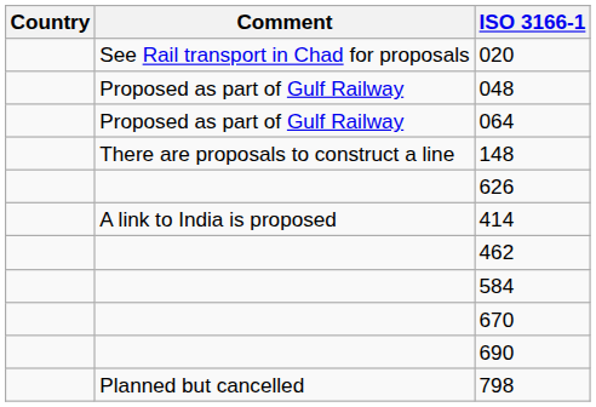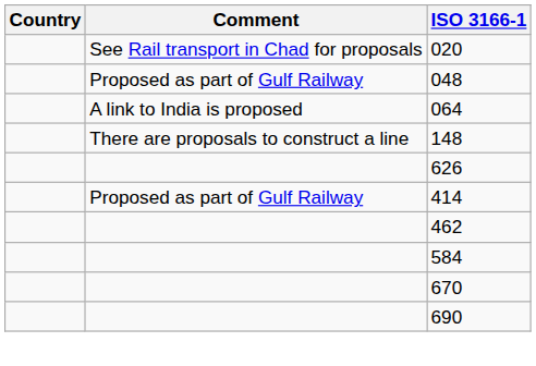 <table class="wikitable sortable static-row-numbers" style="font-size:95%">
 <tr>
 <th>Country</th>
 <th>Comment</th>
 <th><a href='#'>ISO 3166-1</a></th>
 </tr>
 <tr>
 <td></td>
 <td>See <a href='#'>Rail transport in Chad</a> for proposals</td>
 <td>020</td>
 </tr>
 <tr>
 <td></td>
 <td>Proposed as part of <a href='#'>Gulf Railway</a></td>
 <td>048</td>
 </tr>
 <tr>
 <td></td>
-<td>Proposed as part of <a href='#'>Gulf Railway</a></td>
+<td>A link to India is proposed</td>
 <td>064</td>
 </tr>
 <tr>
 <td></td>
 <td>There are proposals to construct a line</td>
 <td>148</td>
 </tr>
 <tr>
 <td></td>
 <td></td>
 <td>626</td>
 </tr>
 <tr>
 <td></td>
-<td>A link to India is proposed</td>
+<td>Proposed as part of <a href='#'>Gulf Railway</a></td>
 <td>414</td>
 </tr>
 <tr>
 <td></td>
 <td></td>
 <td>462</td>
 </tr>
 <tr>
 <td></td>
 <td></td>
 <td>584</td>
 </tr>
 <tr>
 <td></td>
 <td></td>
 <td>670</td>
 </tr>
 <tr>
 <td></td>
 <td></td>
 <td>690</td>
 </tr>
-<tr>
-<td></td>
-<td>Planned but cancelled</td>
-<td>798</td>
-</tr>
 </table>
